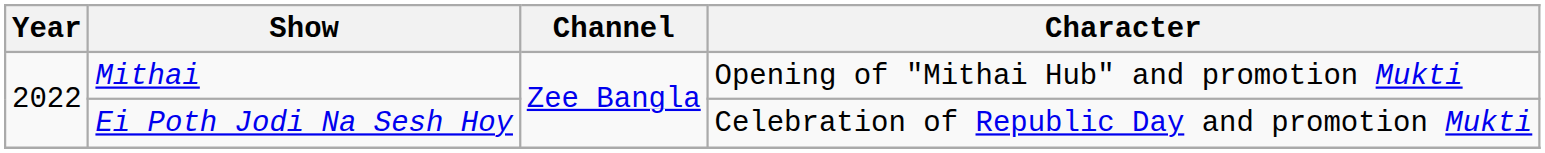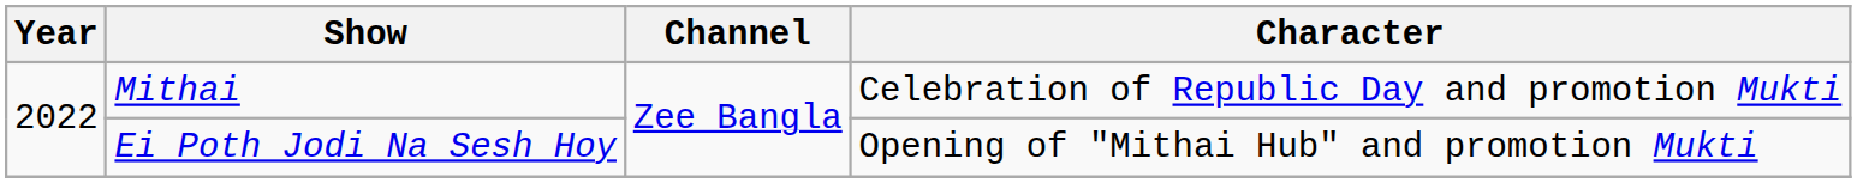 <table class="wikitable">
 <tr>
 <th>Year</th>
 <th>Show</th>
 <th>Channel</th>
 <th>Character</th>
 </tr>
 <tr>
 <td rowspan="2">2022</td>
 <td><em><a href='#'>Mithai</a></em></td>
 <td rowspan="2"><a href='#'>Zee Bangla</a></td>
-<td>Opening of "Mithai Hub" and promotion <em><a href='#'>Mukti</a></em></td>
+<td>Celebration of <a href='#'>Republic Day</a> and promotion <em><a href='#'>Mukti</a></em></td>
 </tr>
 <tr>
 <td><em><a href='#'>Ei Poth Jodi Na Sesh Hoy</a></em></td>
-<td>Celebration of <a href='#'>Republic Day</a> and promotion <em><a href='#'>Mukti</a></em></td>
+<td>Opening of "Mithai Hub" and promotion <em><a href='#'>Mukti</a></em></td>
 </tr>
 <tr>
 </tr>
 </table>
